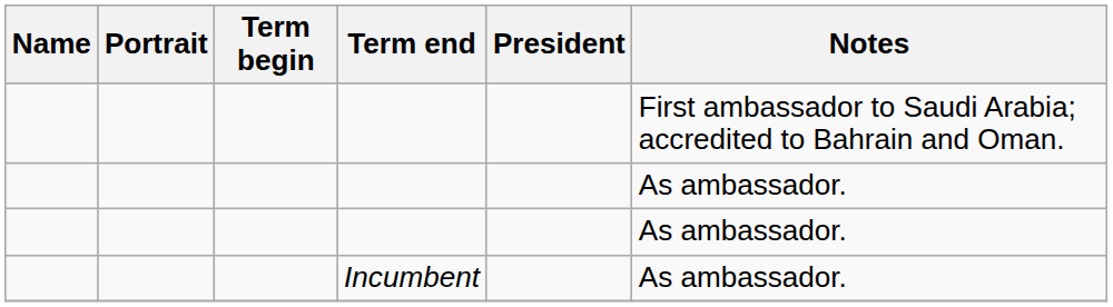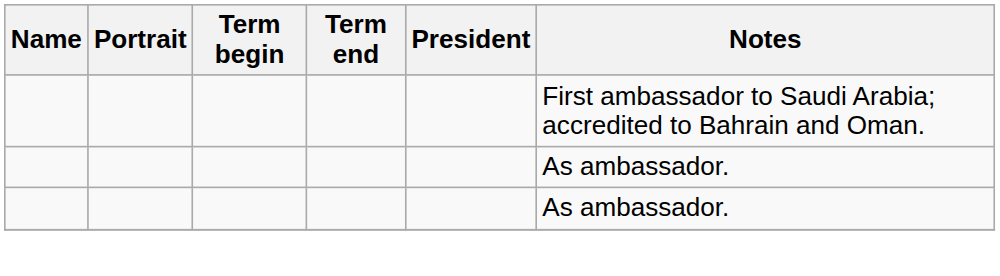 <table class="wikitable sortable"  text-align:center;">
 <tr>
 <th>Name</th>
 <th class="unsortable">Portrait</th>
 <th>Term begin</th>
 <th>Term end</th>
 <th>President</th>
 <th class="unsortable">Notes</th>
 </tr>
 <tr>
 <td></td>
 <td></td>
 <td></td>
 <td></td>
 <td></td>
 <td>First ambassador to Saudi Arabia; accredited to Bahrain and Oman.</td>
 </tr>
 <tr>
 <td></td>
 <td></td>
 <td></td>
 <td></td>
 <td></td>
 <td>As ambassador.</td>
 </tr>
 <tr>
 <td></td>
 <td></td>
 <td></td>
 <td></td>
 <td></td>
 <td>As ambassador.</td>
 </tr>
 <tr>
-<td></td>
-<td></td>
-<td></td>
-<td><em>Incumbent</em></td>
-<td></td>
-<td>As ambassador.</td>
-</tr>
-<tr>
 </tr>
 </table>
